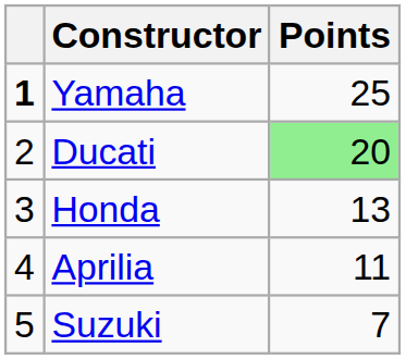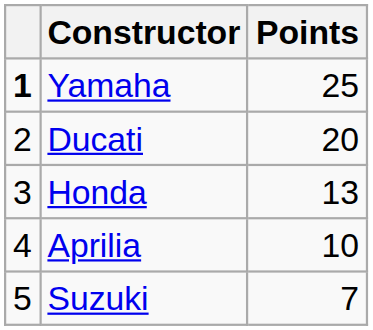 <table class="wikitable" style="font-size: 95%;">
 <tr>
 <th></th>
 <th>Constructor</th>
 <th>Points</th>
 </tr>
 <tr>
 <td align=center><strong>1</strong></td>
 <td> <a href='#'>Yamaha</a></td>
 <td align=right>25</td>
 </tr>
 <tr>
 <td align=center>2</td>
 <td> <a href='#'>Ducati</a></td>
-<td align=right style="background: lightgreen;">20</td>
+<td align=right>20</td>
 </tr>
 <tr>
 <td align=center>3</td>
 <td> <a href='#'>Honda</a></td>
 <td align=right>13</td>
 </tr>
 <tr>
 <td align=center>4</td>
 <td> <a href='#'>Aprilia</a></td>
-<td align=right>11</td>
+<td align=right>10</td>
 </tr>
 <tr>
 <td align=center>5</td>
 <td> <a href='#'>Suzuki</a></td>
 <td align=right>7</td>
 </tr>
 </table>
